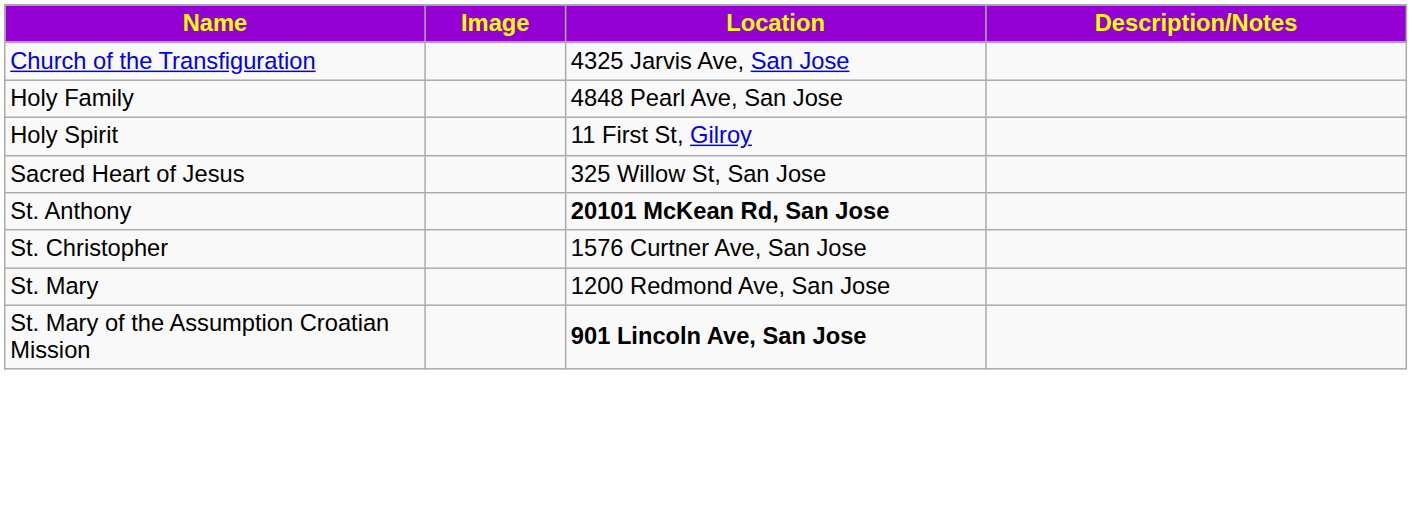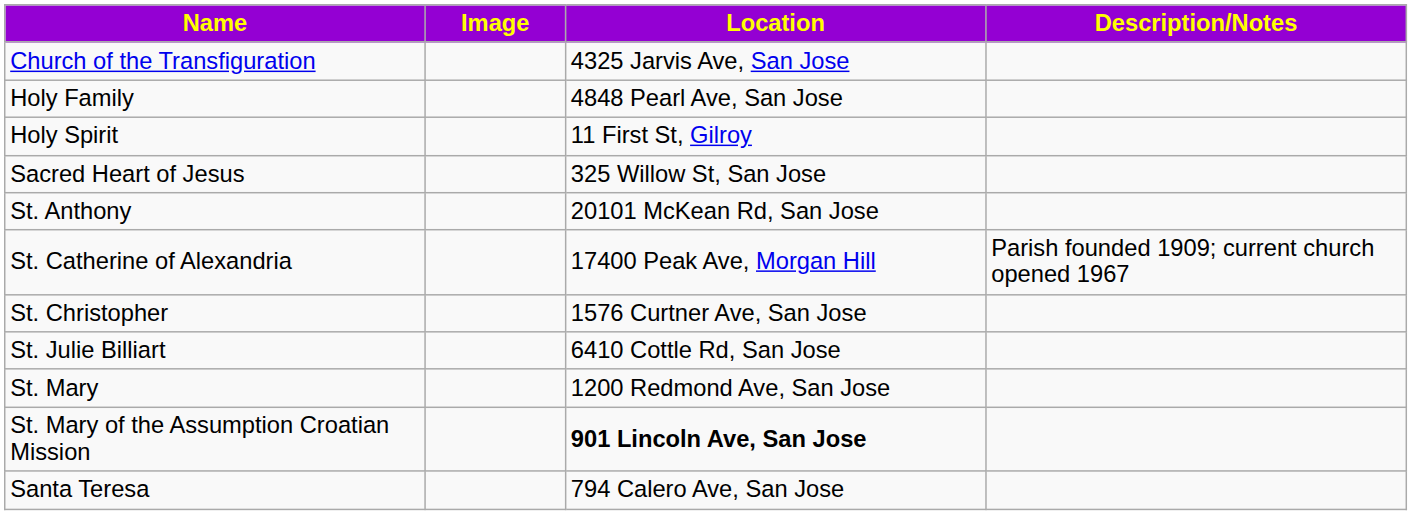 <table class="wikitable sortable" style="width:75%">
 <tr>
 <th style="background:darkviolet; color:yellow;" width="30%"><strong>Name</strong></th>
 <th style="background:darkviolet; color:yellow;" width="10%"><strong>Image</strong></th>
 <th style="background:darkviolet; color:yellow;" width="30%"><strong>Location</strong></th>
 <th style="background:darkviolet; color:yellow;" width="30"><strong>Description/Notes</strong></th>
 </tr>
 <tr>
 <td><a href='#'>Church of the Transfiguration</a></td>
 <td></td>
 <td>4325 Jarvis Ave, <a href='#'>San Jose</a></td>
 <td></td>
 </tr>
 <tr>
 <td>Holy Family</td>
 <td></td>
 <td>4848 Pearl Ave, San Jose</td>
 <td></td>
 </tr>
 <tr>
 <td>Holy Spirit</td>
 <td></td>
 <td>11 First St, <a href='#'>Gilroy</a></td>
 <td></td>
 </tr>
 <tr>
 <td>Sacred Heart of Jesus</td>
 <td></td>
 <td>325 Willow St, San Jose</td>
 <td></td>
 </tr>
 <tr>
 <td>St. Anthony</td>
 <td></td>
-<td><strong>20101 McKean Rd, San Jose</strong></td>
+<td>20101 McKean Rd, San Jose</td>
 <td></td>
+</tr>
+<tr>
+<td>St. Catherine of Alexandria</td>
+<td></td>
+<td>17400 Peak Ave, <a href='#'>Morgan Hill</a></td>
+<td>Parish founded 1909; current church opened 1967</td>
 </tr>
 <tr>
 <td>St. Christopher</td>
 <td></td>
 <td>1576 Curtner Ave, San Jose</td>
+<td></td>
+</tr>
+<tr>
+<td>St. Julie Billiart</td>
+<td></td>
+<td>6410 Cottle Rd, San Jose</td>
 <td></td>
 </tr>
 <tr>
 <td>St. Mary</td>
 <td></td>
 <td>1200 Redmond Ave, San Jose</td>
 <td></td>
 </tr>
 <tr>
 <td>St. Mary of the Assumption Croatian Mission</td>
 <td></td>
 <td><strong>901 Lincoln Ave, San Jose</strong></td>
 <td></td>
 </tr>
+<tr>
+<td>Santa Teresa</td>
+<td></td>
+<td>794 Calero Ave, San Jose</td>
+<td></td>
+</tr>
 </table>
